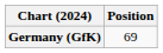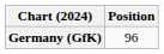 <table class="wikitable sortable plainrowheaders" style="text-align:center">
 <tr>
 <th scope="col">Chart (2024)</th>
 <th scope="col">Position</th>
 </tr>
 <tr>
 <th scope="row">Germany (GfK)</th>
-<td>69</td>
+<td>96</td>
 </tr>
 </table>
